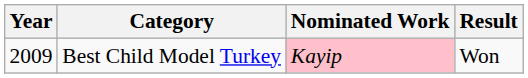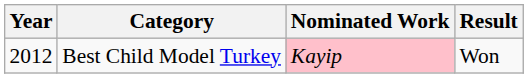 <table class="wikitable">
 <tr>
 <th>Year</th>
 <th>Category</th>
 <th>Nominated Work</th>
 <th>Result</th>
 </tr>
 <tr>
-<td>2009</td>
+<td>2012</td>
 <td>Best Child Model <a href='#'>Turkey</a></td>
 <td style="background: pink;"><em>Kayip</em></td>
 <td>Won</td>
 </tr>
 </table>
